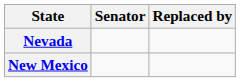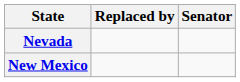 <table class="wikitable sortable plainrowheaders">
 <tr>
 <th scope="col">State</th>
+<th scope="col">Replaced by</th>
 <th scope="col">Senator</th>
-<th scope="col">Replaced by</th>
 </tr>
 <tr>
 <th><a href='#'>Nevada</a></th>
 <td></td>
 <td></td>
 </tr>
 <tr>
 <th><a href='#'>New Mexico</a></th>
 <td></td>
 <td></td>
 </tr>
 </table>
